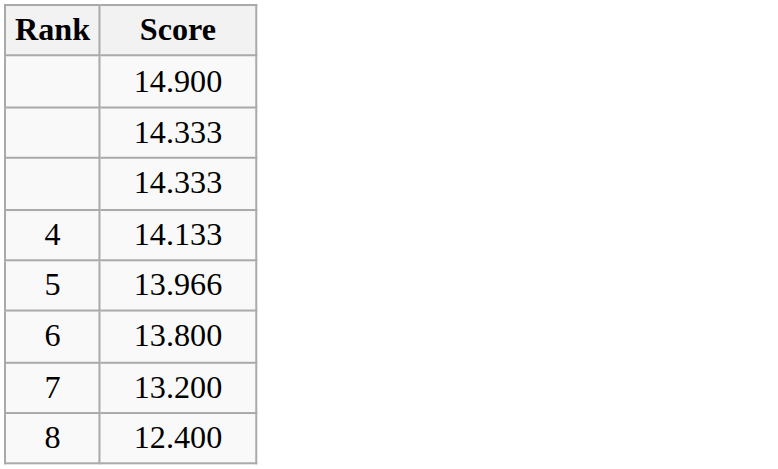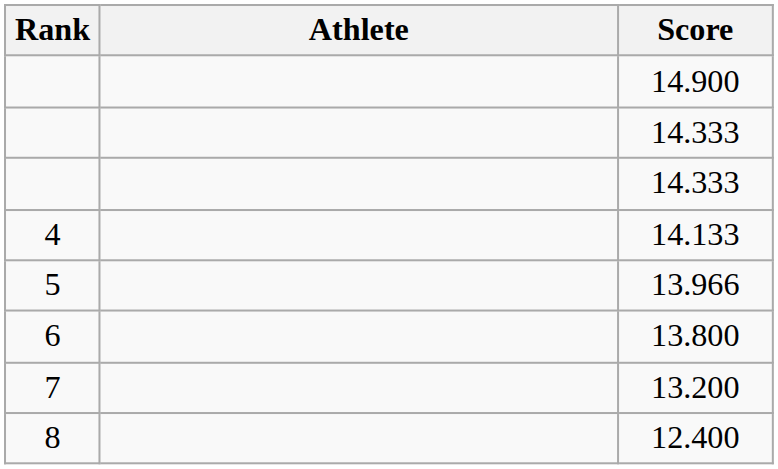 <table class=wikitable style="text-align:center">
 <tr>
 <th width=40>Rank</th>
+<th width=250>Athlete</th>
 <th width=70>Score</th>
 </tr>
 <tr>
 <td></td>
+<td align=left></td>
 <td>14.900</td>
 </tr>
 <tr>
 <td></td>
+<td align=left></td>
 <td>14.333</td>
 </tr>
 <tr>
 <td></td>
+<td align=left></td>
 <td>14.333</td>
 </tr>
 <tr>
 <td>4</td>
+<td align=left></td>
 <td>14.133</td>
 </tr>
 <tr>
 <td>5</td>
+<td align=left></td>
 <td>13.966</td>
 </tr>
 <tr>
 <td>6</td>
+<td align=left></td>
 <td>13.800</td>
 </tr>
 <tr>
 <td>7</td>
+<td align=left></td>
 <td>13.200</td>
 </tr>
 <tr>
 <td>8</td>
+<td align=left></td>
 <td>12.400</td>
 </tr>
 </table>
